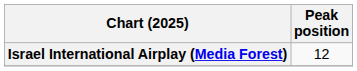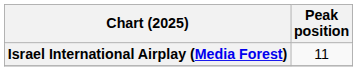 <table class="wikitable plainrowheaders" style="text-align:center">
 <tr>
 <th>Chart (2025)</th>
 <th>Peak<br>position</th>
 </tr>
 <tr>
 <th scope="row">Israel International Airplay (<a href='#'>Media Forest</a>)</th>
-<td>12</td>
+<td>11</td>
 </tr>
 <tr>
 </tr>
 </table>
